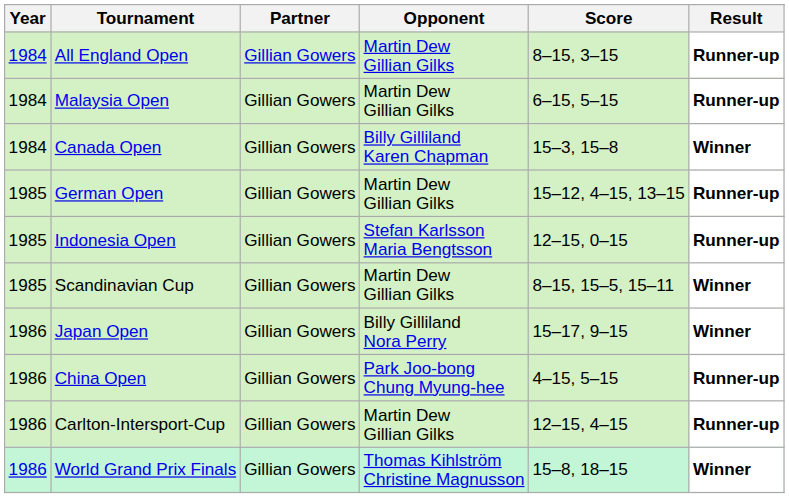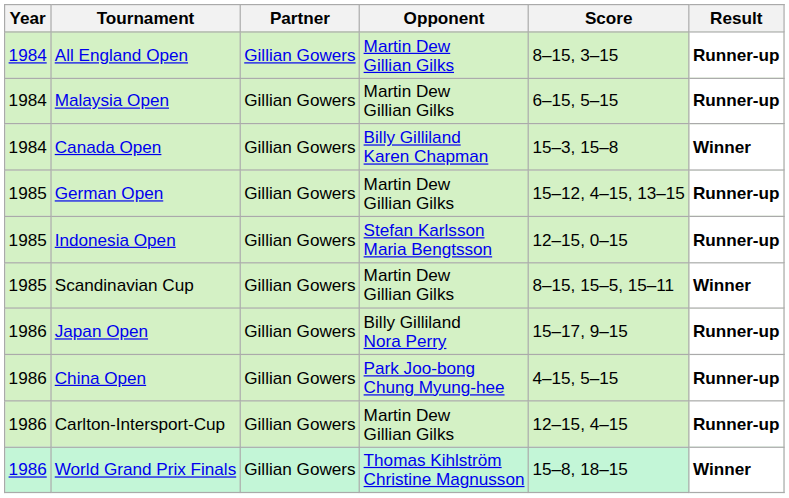 <table class="sortable wikitable" style="font-size: 90%;">
 <tr>
 <th>Year</th>
 <th>Tournament</th>
 <th>Partner</th>
 <th>Opponent</th>
 <th>Score</th>
 <th>Result</th>
 </tr>
 <tr style="background:#D4F1C5">
 <td align="center"><a href='#'>1984</a></td>
 <td align="left"><a href='#'>All England Open</a></td>
 <td align="left"> <a href='#'>Gillian Gowers</a></td>
 <td align="left"> <a href='#'>Martin Dew</a> <br>  <a href='#'>Gillian Gilks</a></td>
 <td align="left">8–15, 3–15</td>
 <td style="text-align:left; background:white"> <strong>Runner-up</strong></td>
 </tr>
 <tr style="background:#D4F1C5">
 <td align="center">1984</td>
 <td align="left"><a href='#'>Malaysia Open</a></td>
 <td align="left"> Gillian Gowers</td>
 <td align="left"> Martin Dew <br>  Gillian Gilks</td>
 <td align="left">6–15, 5–15</td>
 <td style="text-align:left; background:white"> <strong>Runner-up</strong></td>
 </tr>
 <tr style="background:#D4F1C5">
 <td align="center">1984</td>
 <td align="left"><a href='#'>Canada Open</a></td>
 <td align="left"> Gillian Gowers</td>
 <td align="left"> <a href='#'>Billy Gilliland</a> <br>  <a href='#'>Karen Chapman</a></td>
 <td align="left">15–3, 15–8</td>
 <td style="text-align:left; background:white"> <strong>Winner</strong></td>
 </tr>
 <tr style="background:#D4F1C5">
 <td align="center">1985</td>
 <td align="left"><a href='#'>German Open</a></td>
 <td align="left"> Gillian Gowers</td>
 <td align="left"> Martin Dew <br>  Gillian Gilks</td>
 <td align="left">15–12, 4–15, 13–15</td>
 <td style="text-align:left; background:white"> <strong>Runner-up</strong></td>
 </tr>
 <tr style="background:#D4F1C5">
 <td align="center">1985</td>
 <td align="left"><a href='#'>Indonesia Open</a></td>
 <td align="left"> Gillian Gowers</td>
 <td align="left"> <a href='#'>Stefan Karlsson</a> <br>  <a href='#'>Maria Bengtsson</a></td>
 <td align="left">12–15, 0–15</td>
 <td style="text-align:left; background:white"> <strong>Runner-up</strong></td>
 </tr>
 <tr style="background:#D4F1C5">
 <td align="center">1985</td>
 <td align="left">Scandinavian Cup</td>
 <td align="left"> Gillian Gowers</td>
 <td align="left"> Martin Dew <br>  Gillian Gilks</td>
 <td align="left">8–15, 15–5, 15–11</td>
 <td style="text-align:left; background:white"> <strong>Winner</strong></td>
 </tr>
 <tr style="background:#D4F1C5">
 <td align="center">1986</td>
 <td align="left"><a href='#'>Japan Open</a></td>
 <td align="left"> Gillian Gowers</td>
 <td align="left"> Billy Gilliland <br>  <a href='#'>Nora Perry</a></td>
 <td align="left">15–17, 9–15</td>
-<td style="text-align:left; background:white"> <strong>Winner</strong></td>
+<td style="text-align:left; background:white"> <strong>Runner-up</strong></td>
 </tr>
 <tr style="background:#D4F1C5">
 <td align="center">1986</td>
 <td align="left"><a href='#'>China Open</a></td>
 <td align="left"> Gillian Gowers</td>
 <td align="left"> <a href='#'>Park Joo-bong</a> <br>  <a href='#'>Chung Myung-hee</a></td>
 <td align="left">4–15, 5–15</td>
 <td style="text-align:left; background:white"> <strong>Runner-up</strong></td>
 </tr>
 <tr style="background:#D4F1C5">
 <td align="center">1986</td>
 <td align="left">Carlton-Intersport-Cup</td>
 <td align="left"> Gillian Gowers</td>
 <td align="left"> Martin Dew <br>  Gillian Gilks</td>
 <td align="left">12–15, 4–15</td>
 <td style="text-align:left; background:white"> <strong>Runner-up</strong></td>
 </tr>
 <tr style="background:#C3F6D7">
 <td align="center"><a href='#'>1986</a></td>
 <td align="left"><a href='#'>World Grand Prix Finals</a></td>
 <td align="left"> Gillian Gowers</td>
 <td align="left"> <a href='#'>Thomas Kihlström</a> <br>  <a href='#'>Christine Magnusson</a></td>
 <td align="left">15–8, 18–15</td>
 <td style="text-align:left; background: white"> <strong>Winner</strong></td>
 </tr>
 </table>
